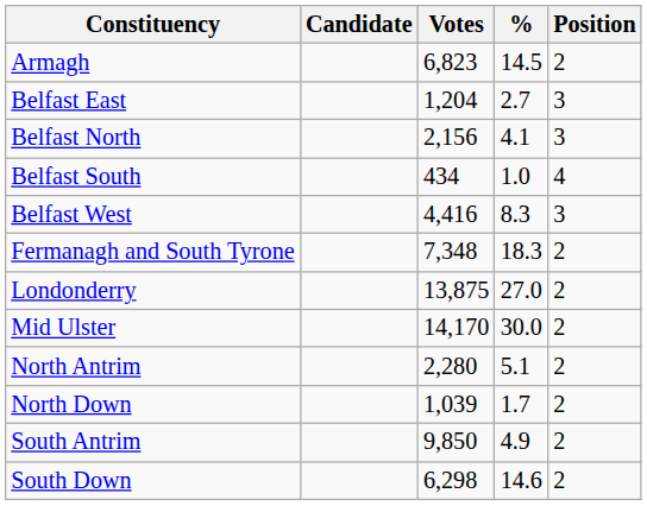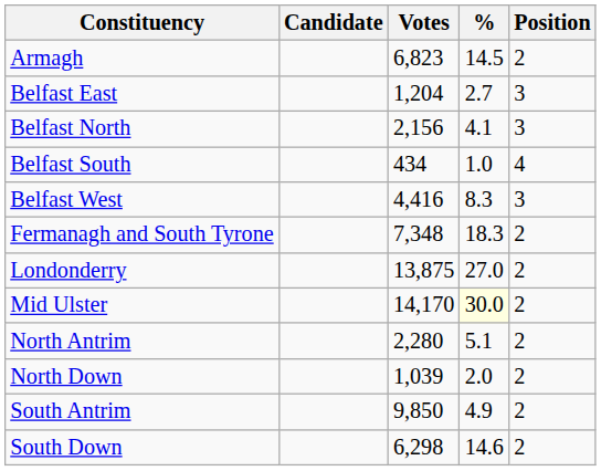 <table class="wikitable sortable">
 <tr>
 <th>Constituency</th>
 <th>Candidate</th>
 <th>Votes</th>
 <th>%</th>
 <th>Position</th>
 </tr>
 <tr>
 <td><a href='#'>Armagh</a></td>
 <td></td>
 <td>6,823</td>
 <td>14.5</td>
 <td>2</td>
 </tr>
 <tr>
 <td><a href='#'>Belfast East</a></td>
 <td></td>
 <td>1,204</td>
 <td>2.7</td>
 <td>3</td>
 </tr>
 <tr>
 <td><a href='#'>Belfast North</a></td>
 <td></td>
 <td>2,156</td>
 <td>4.1</td>
 <td>3</td>
 </tr>
 <tr>
 <td><a href='#'>Belfast South</a></td>
 <td></td>
 <td>434</td>
 <td>1.0</td>
 <td>4</td>
 </tr>
 <tr>
 <td><a href='#'>Belfast West</a></td>
 <td></td>
 <td>4,416</td>
 <td>8.3</td>
 <td>3</td>
 </tr>
 <tr>
 <td><a href='#'>Fermanagh and South Tyrone</a></td>
 <td></td>
 <td>7,348</td>
 <td>18.3</td>
 <td>2</td>
 </tr>
 <tr>
 <td><a href='#'>Londonderry</a></td>
 <td></td>
 <td>13,875</td>
 <td>27.0</td>
 <td>2</td>
 </tr>
 <tr>
 <td><a href='#'>Mid Ulster</a></td>
 <td></td>
 <td>14,170</td>
-<td>30.0</td>
+<td style="background: lightyellow;">30.0</td>
 <td>2</td>
 </tr>
 <tr>
 <td><a href='#'>North Antrim</a></td>
 <td></td>
 <td>2,280</td>
 <td>5.1</td>
 <td>2</td>
 </tr>
 <tr>
 <td><a href='#'>North Down</a></td>
 <td></td>
 <td>1,039</td>
-<td>1.7</td>
+<td>2.0</td>
 <td>2</td>
 </tr>
 <tr>
 <td><a href='#'>South Antrim</a></td>
 <td></td>
 <td>9,850</td>
 <td>4.9</td>
 <td>2</td>
 </tr>
 <tr>
 <td><a href='#'>South Down</a></td>
 <td></td>
 <td>6,298</td>
 <td>14.6</td>
 <td>2</td>
 </tr>
 </table>
